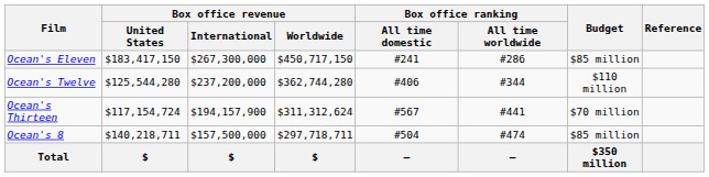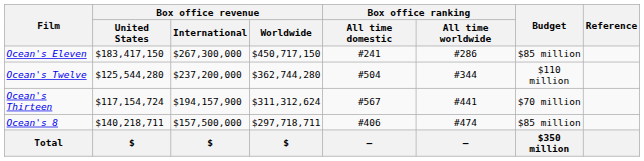 <table class="wikitable">
 <tr>
 <th rowspan="2" style="text-align:center;"><strong>Film</strong></th>
 <th colspan="3" style="text-align:center;"><strong>Box office revenue</strong></th>
 <th colspan="2" style="text-align:center;" text="wrap"><strong>Box office ranking</strong></th>
 <th rowspan="2" style="text-align:center;"><strong>Budget</strong></th>
 <th rowspan="2" style="text-align:center;"><strong>Reference</strong></th>
 </tr>
 <tr>
 <th style="text-align:center;"><strong>United States</strong></th>
 <th style="text-align:center;"><strong>International</strong></th>
 <th style="text-align:center;"><strong>Worldwide</strong></th>
 <th style="text-align:center;"><strong>All time domestic</strong></th>
 <th style="text-align:center;"><strong>All time worldwide</strong></th>
 </tr>
 <tr>
 <td><em><a href='#'>Ocean's Eleven</a></em></td>
 <td>$183,417,150</td>
 <td>$267,300,000</td>
 <td>$450,717,150</td>
 <td style="text-align:center;">#241</td>
 <td style="text-align:center;">#286</td>
 <td style="text-align:center;">$85 million</td>
 <td style="text-align:center;"></td>
 </tr>
 <tr>
 <td><em><a href='#'>Ocean's Twelve</a></em></td>
 <td>$125,544,280</td>
 <td>$237,200,000</td>
 <td>$362,744,280</td>
-<td style="text-align:center;">#406</td>
+<td style="text-align:center;">#504</td>
 <td style="text-align:center;">#344</td>
 <td style="text-align:center;">$110 million</td>
 <td style="text-align:center;"></td>
 </tr>
 <tr>
 <td><em><a href='#'>Ocean's Thirteen</a></em></td>
 <td>$117,154,724</td>
 <td>$194,157,900</td>
 <td>$311,312,624</td>
 <td style="text-align:center;">#567</td>
 <td style="text-align:center;">#441</td>
 <td style="text-align:center;">$70 million</td>
 <td style="text-align:center;"></td>
 </tr>
 <tr>
 <td><em><a href='#'>Ocean's 8</a></em></td>
 <td>$140,218,711</td>
 <td>$157,500,000</td>
 <td>$297,718,711</td>
-<td style="text-align:center;">#504</td>
+<td style="text-align:center;">#406</td>
 <td style="text-align:center;">#474</td>
 <td style="text-align:center;">$85 million</td>
 <td style="text-align:center;"></td>
 </tr>
 <tr>
 <th style="text-align:center;">Total</th>
 <th>$</th>
 <th>$</th>
 <th>$</th>
 <th>–</th>
 <th>–</th>
 <th style="text-align:center;">$350 million</th>
 <th></th>
 </tr>
 </table>
